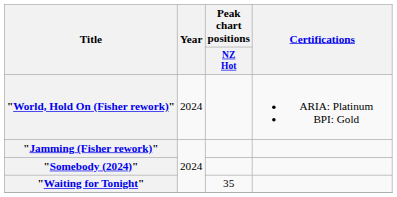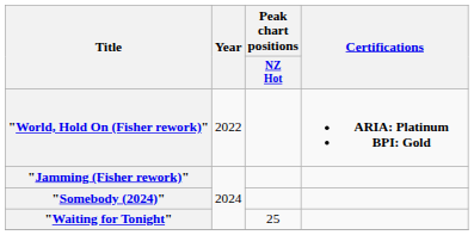 <table class="wikitable plainrowheaders" style=text-align:center;>
 <tr>
 <th scope="col" rowspan="2">Title</th>
 <th scope="col" rowspan="2">Year</th>
 <th scope="col" colspan="1">Peak chart positions</th>
 <th scope="col" rowspan="2" style="width:12em;"><a href='#'>Certifications</a></th>
 </tr>
 <tr>
 <th scope="col" style="width:3em;font-size:85%;"><a href='#'>NZ<br>Hot</a><br></th>
 </tr>
 <tr>
 <th scope="row">"<a href='#'>World, Hold On (Fisher rework)</a>"<br></th>
-<td rowspan="1">2024</td>
+<td rowspan="1">2022</td>
 <td></td>
-<td><br><ul><li>ARIA: Platinum</li><li>BPI: Gold</li></ul></td>
+<td><strong><br><ul><li>ARIA: Platinum</li><li>BPI: Gold</li></ul></strong></td>
 </tr>
 <tr>
 <th scope="row">"<a href='#'>Jamming (Fisher rework)</a>"<br></th>
 <td rowspan="3">2024</td>
 <td></td>
 <td></td>
 </tr>
 <tr>
 <th scope="row">"<a href='#'>Somebody (2024)</a>"<br></th>
 <td></td>
 <td></td>
 </tr>
 <tr>
 <th scope="row">"<a href='#'>Waiting for Tonight</a>"<br></th>
-<td>35</td>
+<td>25</td>
 <td></td>
 </tr>
 <tr>
 </tr>
 </table>
